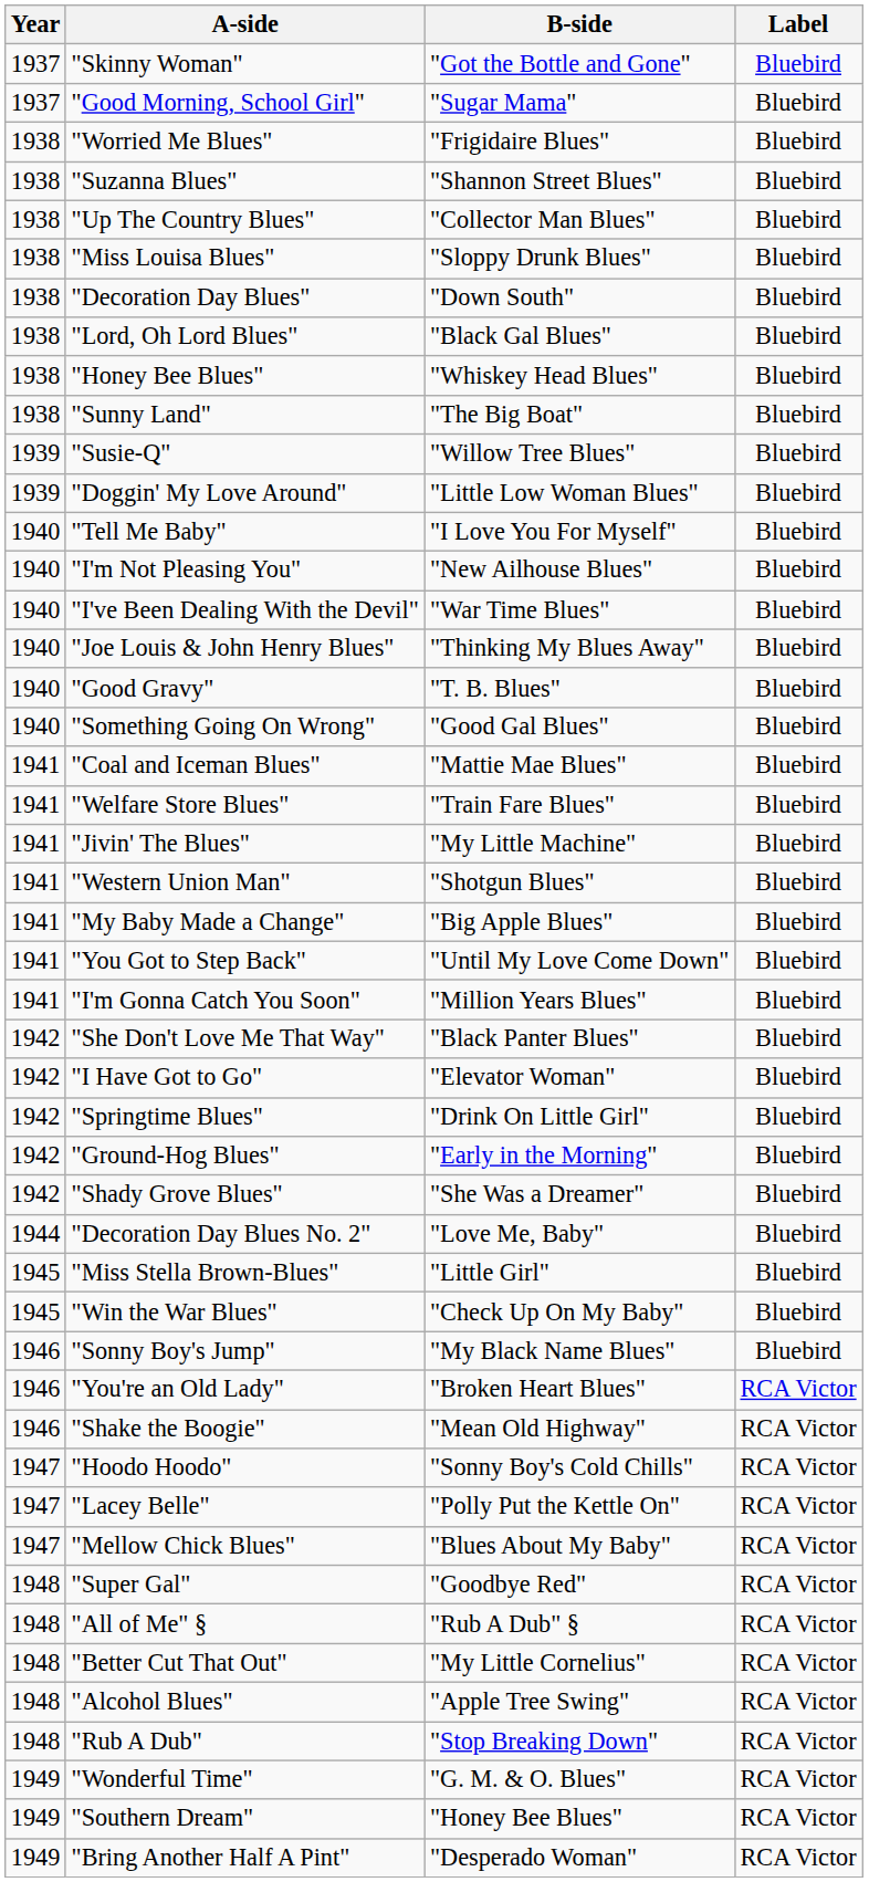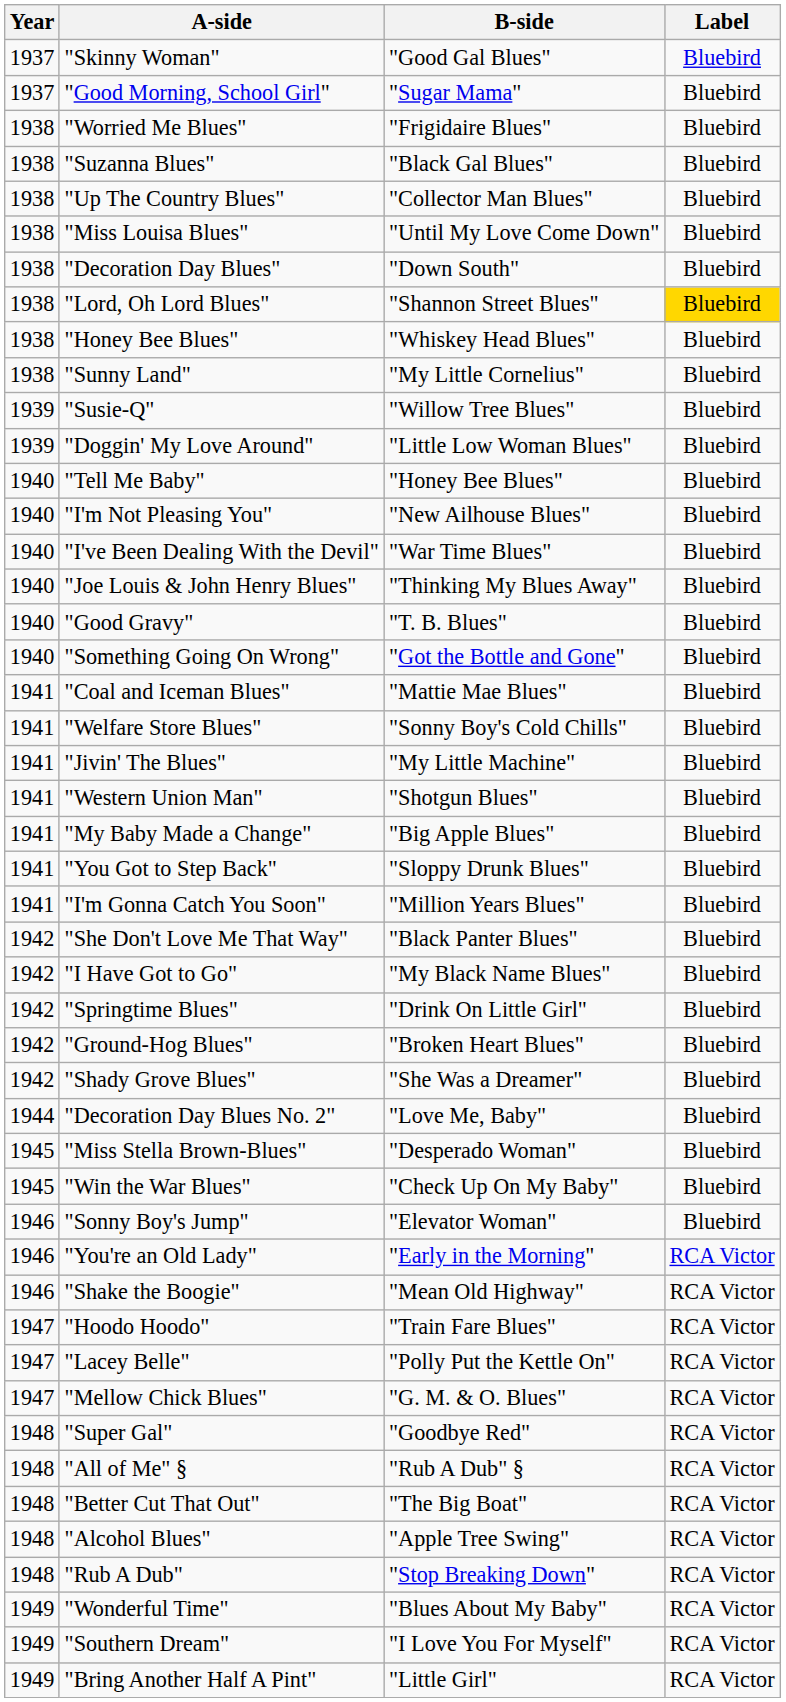 <table class="wikitable sortable">
 <tr>
 <th>Year</th>
 <th>A-side</th>
 <th>B-side</th>
 <th>Label</th>
 </tr>
 <tr>
 <td>1937</td>
 <td>"Skinny Woman"</td>
-<td>"<a href='#'>Got the Bottle and Gone</a>"</td>
+<td>"Good Gal Blues"</td>
 <td style="text-align:center;"><a href='#'>Bluebird</a></td>
 </tr>
 <tr>
 <td>1937</td>
 <td>"<a href='#'>Good Morning, School Girl</a>"</td>
 <td>"<a href='#'>Sugar Mama</a>"</td>
 <td style="text-align:center;">Bluebird</td>
 </tr>
 <tr>
 <td>1938</td>
 <td>"Worried Me Blues"</td>
 <td>"Frigidaire Blues"</td>
 <td style="text-align:center;">Bluebird</td>
 </tr>
 <tr>
 <td>1938</td>
 <td>"Suzanna Blues"</td>
-<td>"Shannon Street Blues"</td>
+<td>"Black Gal Blues"</td>
 <td style="text-align:center;">Bluebird</td>
 </tr>
 <tr>
 <td>1938</td>
 <td>"Up The Country Blues"</td>
 <td>"Collector Man Blues"</td>
 <td style="text-align:center;">Bluebird</td>
 </tr>
 <tr>
 <td>1938</td>
 <td>"Miss Louisa Blues"</td>
-<td>"Sloppy Drunk Blues"</td>
+<td>"Until My Love Come Down"</td>
 <td style="text-align:center;">Bluebird</td>
 </tr>
 <tr>
 <td>1938</td>
 <td>"Decoration Day Blues"</td>
 <td>"Down South"</td>
 <td style="text-align:center;">Bluebird</td>
 </tr>
 <tr>
 <td>1938</td>
 <td>"Lord, Oh Lord Blues"</td>
-<td>"Black Gal Blues"</td>
-<td style="text-align:center;">Bluebird</td>
+<td>"Shannon Street Blues"</td>
+<td style="background: gold; text-align:center;">Bluebird</td>
 </tr>
 <tr>
 <td>1938</td>
 <td>"Honey Bee Blues"</td>
 <td>"Whiskey Head Blues"</td>
 <td style="text-align:center;">Bluebird</td>
 </tr>
 <tr>
 <td>1938</td>
 <td>"Sunny Land"</td>
-<td>"The Big Boat"</td>
+<td>"My Little Cornelius"</td>
 <td style="text-align:center;">Bluebird</td>
 </tr>
 <tr>
 <td>1939</td>
 <td>"Susie-Q"</td>
 <td>"Willow Tree Blues"</td>
 <td style="text-align:center;">Bluebird</td>
 </tr>
 <tr>
 <td>1939</td>
 <td>"Doggin' My Love Around"</td>
 <td>"Little Low Woman Blues"</td>
 <td style="text-align:center;">Bluebird</td>
 </tr>
 <tr>
 <td>1940</td>
 <td>"Tell Me Baby"</td>
-<td>"I Love You For Myself"</td>
+<td>"Honey Bee Blues"</td>
 <td style="text-align:center;">Bluebird</td>
 </tr>
 <tr>
 <td>1940</td>
 <td>"I'm Not Pleasing You"</td>
 <td>"New Ailhouse Blues"</td>
 <td style="text-align:center;">Bluebird</td>
 </tr>
 <tr>
 <td>1940</td>
 <td>"I've Been Dealing With the Devil"</td>
 <td>"War Time Blues"</td>
 <td style="text-align:center;">Bluebird</td>
 </tr>
 <tr>
 <td>1940</td>
 <td>"Joe Louis & John Henry Blues"</td>
 <td>"Thinking My Blues Away"</td>
 <td style="text-align:center;">Bluebird</td>
 </tr>
 <tr>
 <td>1940</td>
 <td>"Good Gravy"</td>
 <td>"T. B. Blues"</td>
 <td style="text-align:center;">Bluebird</td>
 </tr>
 <tr>
 <td>1940</td>
 <td>"Something Going On Wrong"</td>
-<td>"Good Gal Blues"</td>
+<td>"<a href='#'>Got the Bottle and Gone</a>"</td>
 <td style="text-align:center;">Bluebird</td>
 </tr>
 <tr>
 <td>1941</td>
 <td>"Coal and Iceman Blues"</td>
 <td>"Mattie Mae Blues"</td>
 <td style="text-align:center;">Bluebird</td>
 </tr>
 <tr>
 <td>1941</td>
 <td>"Welfare Store Blues"</td>
-<td>"Train Fare Blues"</td>
+<td>"Sonny Boy's Cold Chills"</td>
 <td style="text-align:center;">Bluebird</td>
 </tr>
 <tr>
 <td>1941</td>
 <td>"Jivin' The Blues"</td>
 <td>"My Little Machine"</td>
 <td style="text-align:center;">Bluebird</td>
 </tr>
 <tr>
 <td>1941</td>
 <td>"Western Union Man"</td>
 <td>"Shotgun Blues"</td>
 <td style="text-align:center;">Bluebird</td>
 </tr>
 <tr>
 <td>1941</td>
 <td>"My Baby Made a Change"</td>
 <td>"Big Apple Blues"</td>
 <td style="text-align:center;">Bluebird</td>
 </tr>
 <tr>
 <td>1941</td>
 <td>"You Got to Step Back"</td>
-<td>"Until My Love Come Down"</td>
+<td>"Sloppy Drunk Blues"</td>
 <td style="text-align:center;">Bluebird</td>
 </tr>
 <tr>
 <td>1941</td>
 <td>"I'm Gonna Catch You Soon"</td>
 <td>"Million Years Blues"</td>
 <td style="text-align:center;">Bluebird</td>
 </tr>
 <tr>
 <td>1942</td>
 <td>"She Don't Love Me That Way"</td>
 <td>"Black Panter Blues"</td>
 <td style="text-align:center;">Bluebird</td>
 </tr>
 <tr>
 <td>1942</td>
 <td>"I Have Got to Go"</td>
-<td>"Elevator Woman"</td>
+<td>"My Black Name Blues"</td>
 <td style="text-align:center;">Bluebird</td>
 </tr>
 <tr>
 <td>1942</td>
 <td>"Springtime Blues"</td>
 <td>"Drink On Little Girl"</td>
 <td style="text-align:center;">Bluebird</td>
 </tr>
 <tr>
 <td>1942</td>
 <td>"Ground-Hog Blues"</td>
-<td>"<a href='#'>Early in the Morning</a>"</td>
+<td>"Broken Heart Blues"</td>
 <td style="text-align:center;">Bluebird</td>
 </tr>
 <tr>
 <td>1942</td>
 <td>"Shady Grove Blues"</td>
 <td>"She Was a Dreamer"</td>
 <td style="text-align:center;">Bluebird</td>
 </tr>
 <tr>
 <td>1944</td>
 <td>"Decoration Day Blues No. 2"</td>
 <td>"Love Me, Baby"</td>
 <td style="text-align:center;">Bluebird</td>
 </tr>
 <tr>
 <td>1945</td>
 <td>"Miss Stella Brown-Blues"</td>
-<td>"Little Girl"</td>
+<td>"Desperado Woman"</td>
 <td style="text-align:center;">Bluebird</td>
 </tr>
 <tr>
 <td>1945</td>
 <td>"Win the War Blues"</td>
 <td>"Check Up On My Baby"</td>
 <td style="text-align:center;">Bluebird</td>
 </tr>
 <tr>
 <td>1946</td>
 <td>"Sonny Boy's Jump"</td>
-<td>"My Black Name Blues"</td>
+<td>"Elevator Woman"</td>
 <td style="text-align:center;">Bluebird</td>
 </tr>
 <tr>
 <td>1946</td>
 <td>"You're an Old Lady"</td>
-<td>"Broken Heart Blues"</td>
+<td>"<a href='#'>Early in the Morning</a>"</td>
 <td style="text-align:center;"><a href='#'>RCA Victor</a></td>
 </tr>
 <tr>
 <td>1946</td>
 <td>"Shake the Boogie"</td>
 <td>"Mean Old Highway"</td>
 <td style="text-align:center;">RCA Victor</td>
 </tr>
 <tr>
 <td>1947</td>
 <td>"Hoodo Hoodo"</td>
-<td>"Sonny Boy's Cold Chills"</td>
+<td>"Train Fare Blues"</td>
 <td style="text-align:center;">RCA Victor</td>
 </tr>
 <tr>
 <td>1947</td>
 <td>"Lacey Belle"</td>
 <td>"Polly Put the Kettle On"</td>
 <td style="text-align:center;">RCA Victor</td>
 </tr>
 <tr>
 <td>1947</td>
 <td>"Mellow Chick Blues"</td>
-<td>"Blues About My Baby"</td>
+<td>"G. M. & O. Blues"</td>
 <td style="text-align:center;">RCA Victor</td>
 </tr>
 <tr>
 <td>1948</td>
 <td>"Super Gal"</td>
 <td>"Goodbye Red"</td>
 <td style="text-align:center;">RCA Victor</td>
 </tr>
 <tr>
 <td>1948</td>
 <td>"All of Me" §</td>
 <td>"Rub A Dub" §</td>
 <td style="text-align:center;">RCA Victor</td>
 </tr>
 <tr>
 <td>1948</td>
 <td>"Better Cut That Out"</td>
-<td>"My Little Cornelius"</td>
+<td>"The Big Boat"</td>
 <td style="text-align:center;">RCA Victor</td>
 </tr>
 <tr>
 <td>1948</td>
 <td>"Alcohol Blues"</td>
 <td>"Apple Tree Swing"</td>
 <td style="text-align:center;">RCA Victor</td>
 </tr>
 <tr>
 <td>1948</td>
 <td>"Rub A Dub"</td>
 <td>"<a href='#'>Stop Breaking Down</a>"</td>
 <td style="text-align:center;">RCA Victor</td>
 </tr>
 <tr>
 <td>1949</td>
 <td>"Wonderful Time"</td>
-<td>"G. M. & O. Blues"</td>
+<td>"Blues About My Baby"</td>
 <td style="text-align:center;">RCA Victor</td>
 </tr>
 <tr>
 <td>1949</td>
 <td>"Southern Dream"</td>
-<td>"Honey Bee Blues"</td>
+<td>"I Love You For Myself"</td>
 <td style="text-align:center;">RCA Victor</td>
 </tr>
 <tr>
 <td>1949</td>
 <td>"Bring Another Half A Pint"</td>
-<td>"Desperado Woman"</td>
+<td>"Little Girl"</td>
 <td style="text-align:center;">RCA Victor</td>
 </tr>
 </table>
